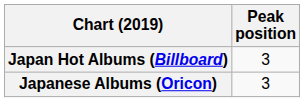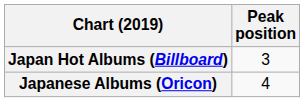 <table class="wikitable plainrowheaders" style="text-align:center">
 <tr>
 <th scope="col">Chart (2019)</th>
 <th scope="col">Peak<br>position</th>
 </tr>
 <tr>
 <th scope="row">Japan Hot Albums (<a href='#'><em>Billboard</em></a>)</th>
 <td>3</td>
 </tr>
 <tr>
 <th scope="row">Japanese Albums (<a href='#'>Oricon</a>)</th>
-<td>3</td>
+<td>4</td>
 </tr>
 </table>
